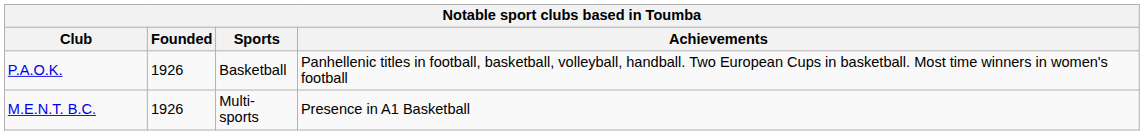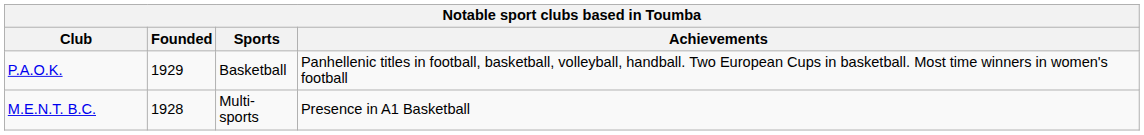 <table class="wikitable">
 <tr>
 <th colspan="4">Notable sport clubs based in Toumba</th>
 </tr>
 <tr>
 <th width="150">Club</th>
 <th>Founded</th>
 <th>Sports</th>
 <th>Achievements</th>
 </tr>
 <tr>
 <td><a href='#'>P.A.O.K.</a></td>
-<td>1926</td>
+<td>1929</td>
 <td>Basketball</td>
 <td>Panhellenic titles in football, basketball, volleyball, handball. Two European Cups in basketball. Most time winners in women's football</td>
 </tr>
 <tr>
 <td><a href='#'>M.E.N.T. B.C.</a></td>
-<td>1926</td>
+<td>1928</td>
 <td>Multi-sports</td>
 <td>Presence in A1 Basketball</td>
 </tr>
 </table>
